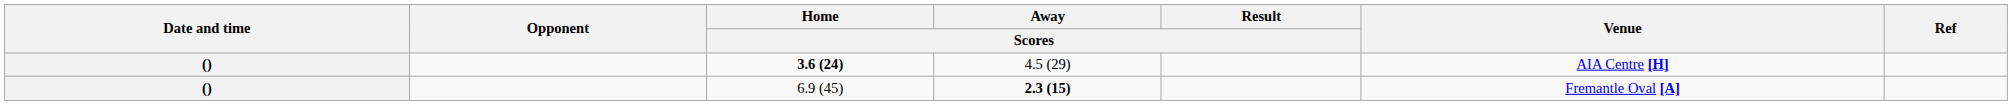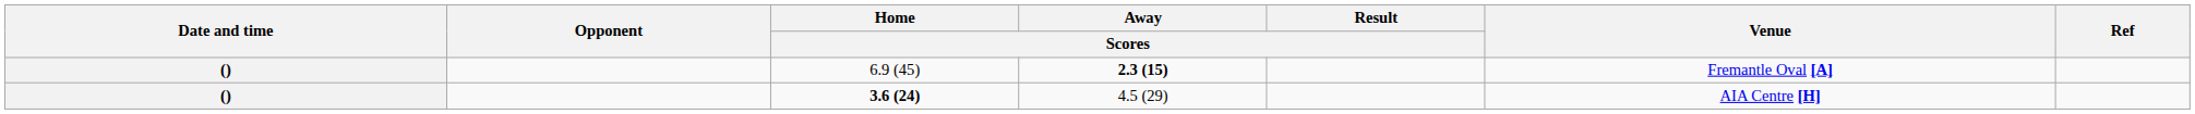 <table class="wikitable plainrowheaders" style="font-size:90%; width:100%; text-align:center;">
 <tr>
 <th scope="col" rowspan="2">Date and time</th>
 <th scope="col" rowspan="2">Opponent</th>
 <th scope="col">Home</th>
 <th scope="col">Away</th>
 <th scope="col">Result</th>
 <th scope="col" rowspan="2">Venue</th>
 <th scope="col" class="unsortable" rowspan=2>Ref</th>
 </tr>
 <tr>
 <th scope="col" colspan="3">Scores</th>
 </tr>
 <tr>
 <th scope="row"> ()</th>
 <td align=left></td>
+<td>6.9 (45)</td>
+<td><strong>2.3 (15)</strong></td>
+<td></td>
+<td><a href='#'>Fremantle Oval</a> <a href='#'><strong>[A]</strong></a></td>
+<td></td>
+</tr>
+<tr>
+<th scope="row"> ()</th>
+<td align=left></td>
 <td><strong>3.6 (24)</strong></td>
 <td>4.5 (29)</td>
 <td></td>
 <td><a href='#'>AIA Centre</a> <a href='#'><strong>[H]</strong></a></td>
 <td></td>
 </tr>
-<tr>
-<th scope="row"> ()</th>
-<td align=left></td>
-<td>6.9 (45)</td>
-<td><strong>2.3 (15)</strong></td>
-<td></td>
-<td><a href='#'>Fremantle Oval</a> <a href='#'><strong>[A]</strong></a></td>
-<td></td>
-</tr>
 </table>
